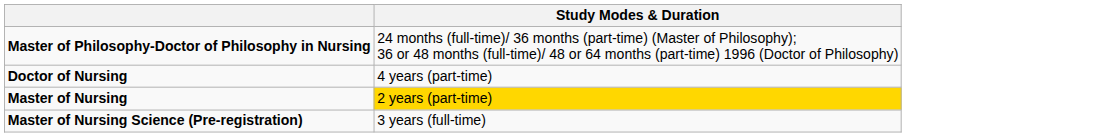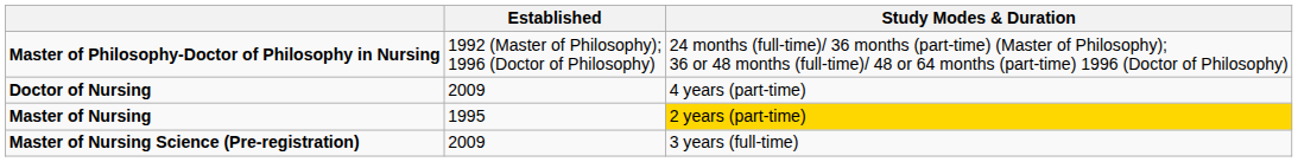 <table class="wikitable">
 <tr>
 <th></th>
+<th>Established</th>
 <th>Study Modes & Duration</th>
 </tr>
 <tr>
 <td><strong>Master of Philosophy-Doctor of Philosophy in Nursing</strong></td>
+<td>1992 (Master of Philosophy);<br>1996 (Doctor of Philosophy)</td>
 <td>24 months (full-time)/ 36 months (part-time) (Master of Philosophy);<br>36 or 48 months (full-time)/ 48 or 64 months (part-time) 1996 (Doctor of Philosophy)</td>
 </tr>
 <tr>
 <td><strong>Doctor of Nursing</strong></td>
+<td>2009</td>
 <td>4 years (part-time)</td>
 </tr>
 <tr>
 <td><strong>Master of Nursing</strong></td>
+<td>1995</td>
 <td style="background: gold;">2 years (part-time)</td>
 </tr>
 <tr>
 <td><strong>Master of Nursing Science (Pre-registration)</strong></td>
+<td>2009</td>
 <td>3 years (full-time)</td>
 </tr>
 </table>
